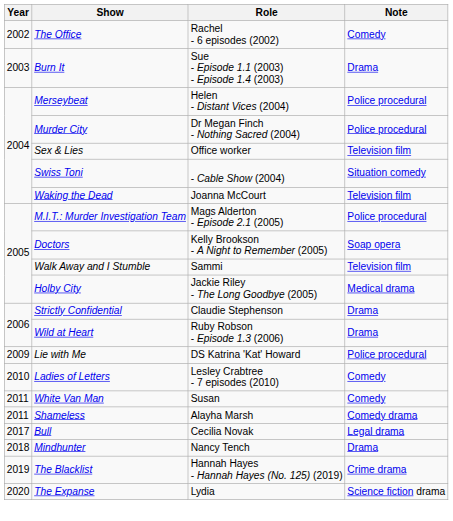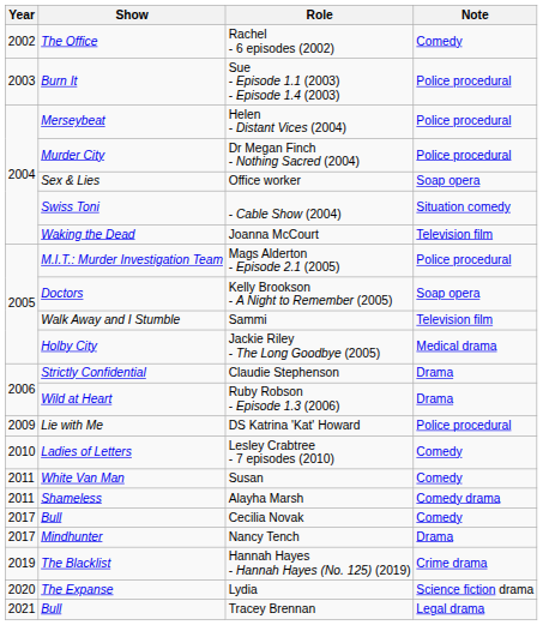 <table class="wikitable">
 <tr>
 <th>Year</th>
 <th>Show</th>
 <th>Role</th>
 <th>Note</th>
 </tr>
 <tr>
 <td rowspan="1">2002</td>
 <td><em><a href='#'>The Office</a></em></td>
 <td>Rachel<br>- 6 episodes (2002)</td>
 <td><a href='#'>Comedy</a></td>
 </tr>
 <tr>
 <td rowspan="1">2003</td>
 <td><em><a href='#'>Burn It</a></em></td>
 <td>Sue<br>- <em>Episode 1.1</em> (2003)<br>- <em>Episode 1.4</em> (2003)</td>
-<td><a href='#'>Drama</a></td>
+<td><a href='#'>Police procedural</a></td>
 </tr>
 <tr>
 <td rowspan="5">2004</td>
 <td><em><a href='#'>Merseybeat</a></em></td>
 <td>Helen<br>- <em>Distant Vices</em> (2004)</td>
 <td><a href='#'>Police procedural</a></td>
 </tr>
 <tr>
 <td><em><a href='#'>Murder City</a></em></td>
 <td>Dr Megan Finch<br>- <em>Nothing Sacred</em> (2004)</td>
 <td><a href='#'>Police procedural</a></td>
 </tr>
 <tr>
 <td><em>Sex & Lies</em></td>
 <td>Office worker</td>
-<td><a href='#'>Television film</a></td>
+<td><a href='#'>Soap opera</a></td>
 </tr>
 <tr>
 <td><em><a href='#'>Swiss Toni</a></em></td>
 <td><br>- <em>Cable Show</em> (2004)</td>
 <td><a href='#'>Situation comedy</a></td>
 </tr>
 <tr>
 <td><em><a href='#'>Waking the Dead</a></em></td>
 <td>Joanna McCourt</td>
 <td><a href='#'>Television film</a></td>
 </tr>
 <tr>
 <td rowspan="4">2005</td>
 <td><em><a href='#'>M.I.T.: Murder Investigation Team</a></em></td>
 <td>Mags Alderton<br>- <em>Episode 2.1</em> (2005)</td>
 <td><a href='#'>Police procedural</a></td>
 </tr>
 <tr>
 <td><em><a href='#'>Doctors</a></em></td>
 <td>Kelly Brookson<br>- <em>A Night to Remember</em> (2005)</td>
 <td><a href='#'>Soap opera</a></td>
 </tr>
 <tr>
 <td><em>Walk Away and I Stumble</em></td>
 <td>Sammi</td>
 <td><a href='#'>Television film</a></td>
 </tr>
 <tr>
 <td><em><a href='#'>Holby City</a></em></td>
 <td>Jackie Riley<br>- <em>The Long Goodbye</em> (2005)</td>
 <td><a href='#'>Medical drama</a></td>
 </tr>
 <tr>
 <td rowspan="2">2006</td>
 <td><em><a href='#'>Strictly Confidential</a></em></td>
 <td>Claudie Stephenson</td>
 <td><a href='#'>Drama</a></td>
 </tr>
 <tr>
 <td><em><a href='#'>Wild at Heart</a></em></td>
 <td>Ruby Robson<br>- <em>Episode 1.3</em> (2006)</td>
 <td><a href='#'>Drama</a></td>
 </tr>
 <tr>
 <td rowspan="1">2009</td>
 <td><em>Lie with Me</em></td>
 <td>DS Katrina 'Kat' Howard</td>
 <td><a href='#'>Police procedural</a></td>
 </tr>
 <tr>
 <td rowspan="1">2010</td>
 <td><em><a href='#'>Ladies of Letters</a></em></td>
 <td>Lesley Crabtree<br>- 7 episodes (2010)</td>
 <td><a href='#'>Comedy</a></td>
 </tr>
 <tr>
 <td rowspan="1">2011</td>
 <td><em><a href='#'>White Van Man</a></em></td>
 <td>Susan</td>
 <td><a href='#'>Comedy</a></td>
 </tr>
 <tr>
 <td rowspan="1">2011</td>
 <td><em><a href='#'>Shameless</a></em></td>
 <td>Alayha Marsh</td>
 <td><a href='#'>Comedy drama</a></td>
 </tr>
 <tr>
 <td rowspan="1">2017</td>
 <td><em><a href='#'>Bull</a></em></td>
 <td>Cecilia Novak</td>
-<td><a href='#'>Legal drama</a></td>
+<td><a href='#'>Comedy</a></td>
 </tr>
 <tr>
-<td rowspan="1">2018</td>
+<td rowspan="1">2017</td>
 <td><em><a href='#'>Mindhunter</a></em></td>
 <td>Nancy Tench</td>
 <td><a href='#'>Drama</a></td>
 </tr>
 <tr>
 <td rowspan="1">2019</td>
 <td><em><a href='#'>The Blacklist</a></em></td>
 <td>Hannah Hayes<br>- <em>Hannah Hayes (No. 125)</em> (2019)</td>
 <td><a href='#'>Crime drama</a></td>
 </tr>
 <tr>
 <td rowspan="1">2020</td>
 <td><em><a href='#'>The Expanse</a></em></td>
 <td>Lydia</td>
 <td><a href='#'>Science fiction</a> drama</td>
 </tr>
+<tr>
+<td rowspan="1">2021</td>
+<td><em><a href='#'>Bull</a></em></td>
+<td>Tracey Brennan</td>
+<td><a href='#'>Legal drama</a></td>
+</tr>
 </table>
